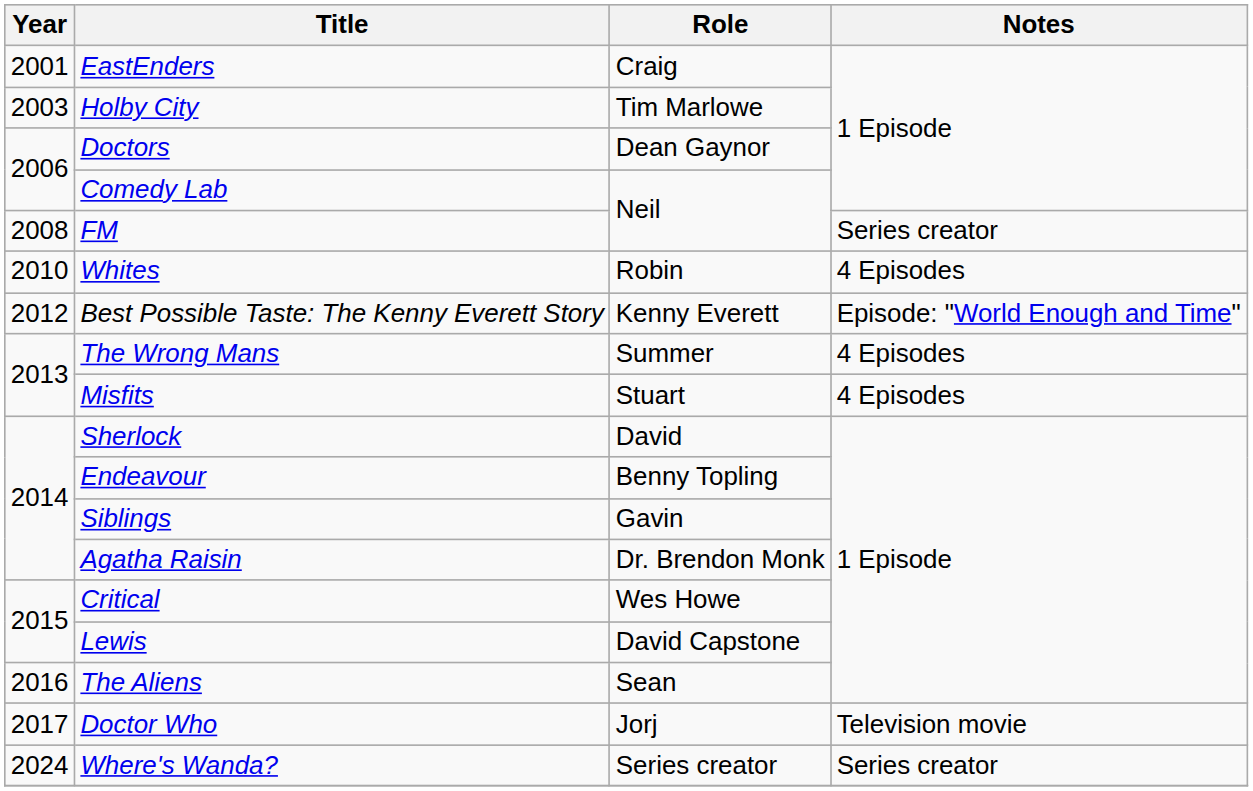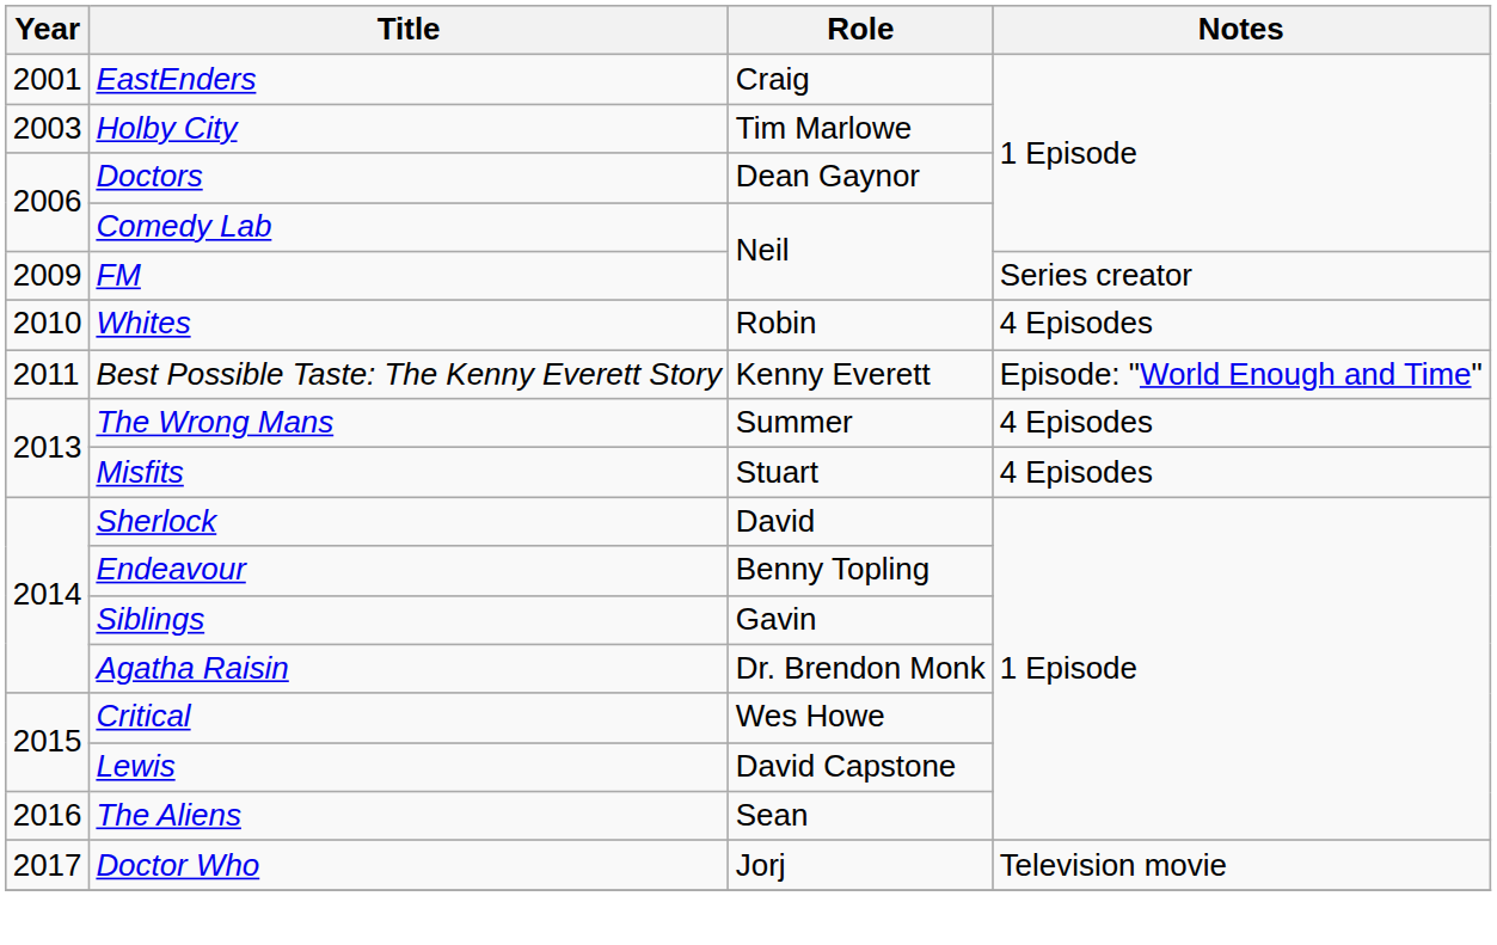 <table class="wikitable sortable">
 <tr>
 <th>Year</th>
 <th>Title</th>
 <th>Role</th>
 <th>Notes</th>
 </tr>
 <tr>
 <td>2001</td>
 <td><em><a href='#'>EastEnders</a></em></td>
 <td>Craig</td>
 <td rowspan="4">1 Episode</td>
 </tr>
 <tr>
 <td>2003</td>
 <td><em><a href='#'>Holby City</a></em></td>
 <td>Tim Marlowe</td>
 </tr>
 <tr>
 <td rowspan="2">2006</td>
 <td><em><a href='#'>Doctors</a></em></td>
 <td>Dean Gaynor</td>
 </tr>
 <tr>
 <td><em><a href='#'>Comedy Lab</a></em></td>
 <td rowspan="2">Neil</td>
 </tr>
 <tr>
-<td>2008</td>
+<td>2009</td>
 <td><em><a href='#'>FM</a></em></td>
 <td>Series creator</td>
 </tr>
 <tr>
 <td>2010</td>
 <td><em><a href='#'>Whites</a></em></td>
 <td>Robin</td>
 <td>4 Episodes</td>
 </tr>
 <tr>
-<td>2012</td>
+<td>2011</td>
 <td><em>Best Possible Taste: The Kenny Everett Story</em></td>
 <td>Kenny Everett</td>
 <td>Episode: "<a href='#'>World Enough and Time</a>"</td>
 </tr>
 <tr>
 <td rowspan="2">2013</td>
 <td><em><a href='#'>The Wrong Mans</a></em></td>
 <td>Summer</td>
 <td>4 Episodes</td>
 </tr>
 <tr>
 <td><em><a href='#'>Misfits</a></em></td>
 <td>Stuart</td>
 <td>4 Episodes</td>
 </tr>
 <tr>
 <td rowspan="4">2014</td>
 <td><em><a href='#'>Sherlock</a></em></td>
 <td>David</td>
 <td rowspan="7">1 Episode</td>
 </tr>
 <tr>
 <td><em><a href='#'>Endeavour</a></em></td>
 <td>Benny Topling</td>
 </tr>
 <tr>
 <td><em><a href='#'>Siblings</a></em></td>
 <td>Gavin</td>
 </tr>
 <tr>
 <td><em><a href='#'>Agatha Raisin</a></em></td>
 <td>Dr. Brendon Monk</td>
 </tr>
 <tr>
 <td rowspan="2">2015</td>
 <td><em><a href='#'>Critical</a></em></td>
 <td>Wes Howe</td>
 </tr>
 <tr>
 <td><em><a href='#'>Lewis</a></em></td>
 <td>David Capstone</td>
 </tr>
 <tr>
 <td>2016</td>
 <td><em><a href='#'>The Aliens</a></em></td>
 <td>Sean</td>
 </tr>
 <tr>
 <td>2017</td>
 <td><em><a href='#'>Doctor Who</a></em></td>
 <td>Jorj</td>
 <td>Television movie</td>
 </tr>
 <tr>
-<td>2024</td>
-<td><em><a href='#'>Where's Wanda?</a></em></td>
-<td>Series creator</td>
-<td>Series creator</td>
-</tr>
-<tr>
 </tr>
 </table>
